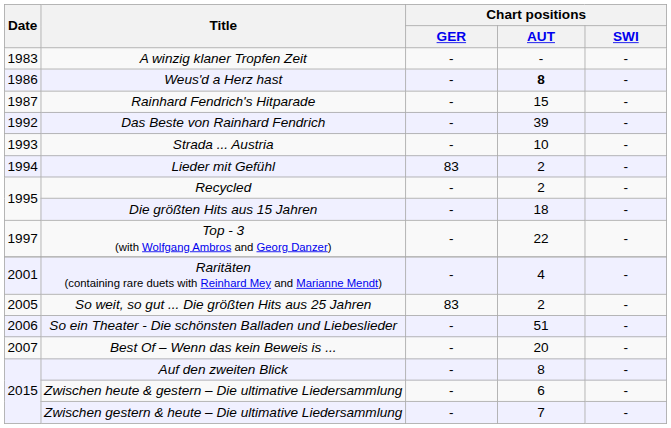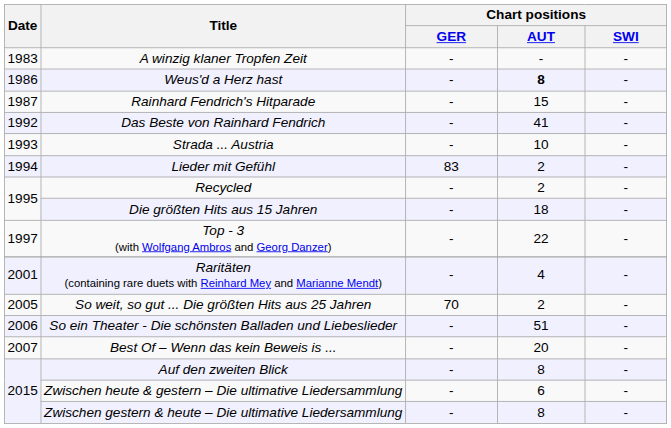 <table class="wikitable">
 <tr style="background-color:#efefef;">
 <th rowspan="2">Date</th>
 <th rowspan="2">Title</th>
 <th colspan="3" width="300">Chart positions</th>
 </tr>
 <tr style="background-color:#efefef;">
 <th><a href='#'>GER</a><br></th>
 <th><a href='#'>AUT</a><br></th>
 <th><a href='#'>SWI</a><br></th>
 </tr>
 <tr align="center">
 <td>1983</td>
 <td><em>A winzig klaner Tropfen Zeit</em></td>
 <td>-</td>
 <td>-</td>
 <td>-</td>
 </tr>
 <tr style="background-color:#f0f0ff" align="center">
 <td>1986</td>
 <td><em>Weus'd a Herz hast</em></td>
 <td>-</td>
 <td><strong>8</strong></td>
 <td>-</td>
 </tr>
 <tr align="center">
 <td>1987</td>
 <td><em>Rainhard Fendrich's Hitparade</em></td>
 <td>-</td>
 <td>15</td>
 <td>-</td>
 </tr>
 <tr style="background-color:#f0f0ff" align="center">
 <td>1992</td>
 <td><em>Das Beste von Rainhard Fendrich</em></td>
 <td>-</td>
-<td>39</td>
+<td>41</td>
 <td>-</td>
 </tr>
 <tr align="center">
 <td>1993</td>
 <td><em>Strada ... Austria</em></td>
 <td>-</td>
 <td>10</td>
 <td>-</td>
 </tr>
 <tr style="background-color:#f0f0ff" align="center">
 <td>1994</td>
 <td><em>Lieder mit Gefühl</em></td>
 <td>83</td>
 <td>2</td>
 <td>-</td>
 </tr>
 <tr align="center">
 <td rowspan="2">1995</td>
 <td><em>Recycled</em></td>
 <td>-</td>
 <td>2</td>
 <td>-</td>
 </tr>
 <tr style="background-color:#f0f0ff" align="center">
 <td><em>Die größten Hits aus 15 Jahren</em></td>
 <td>-</td>
 <td>18</td>
 <td>-</td>
 </tr>
 <tr align="center">
 <td>1997</td>
 <td><em>Top - 3</em><br><small> (with <a href='#'>Wolfgang Ambros</a> and <a href='#'>Georg Danzer</a>)</small></td>
 <td>-</td>
 <td>22</td>
 <td>-</td>
 </tr>
 <tr>
 </tr>
 <tr style="background-color:#f0f0ff" align="center">
 <td>2001</td>
 <td><em>Raritäten</em> <br><small>(containing rare duets with <a href='#'>Reinhard Mey</a> and <a href='#'>Marianne Mendt</a>)</small></td>
 <td>-</td>
 <td>4</td>
 <td>-</td>
 </tr>
 <tr align="center">
 <td>2005</td>
 <td><em>So weit, so gut ... Die größten Hits aus 25 Jahren</em></td>
-<td>83</td>
+<td>70</td>
 <td>2</td>
 <td>-</td>
 </tr>
 <tr style="background-color:#f0f0ff" align="center">
 <td>2006</td>
 <td><em>So ein Theater - Die schönsten Balladen und Liebeslieder</em></td>
 <td>-</td>
 <td>51</td>
 <td>-</td>
 </tr>
 <tr align="center">
 <td>2007</td>
 <td><em>Best Of – Wenn das kein Beweis is ...</em></td>
 <td>-</td>
 <td>20</td>
 <td>-</td>
 </tr>
 <tr style="background-color:#f0f0ff" align="center">
 <td rowspan="3">2015</td>
 <td><em>Auf den zweiten Blick</em></td>
 <td>-</td>
 <td>8</td>
 <td>-</td>
 </tr>
 <tr align="center">
 <td><em>Zwischen heute & gestern – Die ultimative Liedersammlung</em></td>
 <td>-</td>
 <td>6</td>
 <td>-</td>
 </tr>
 <tr style="background-color:#f0f0ff" align="center">
 <td><em>Zwischen gestern & heute – Die ultimative Liedersammlung</em></td>
 <td>-</td>
-<td>7</td>
+<td>8</td>
 <td>-</td>
 </tr>
 </table>
